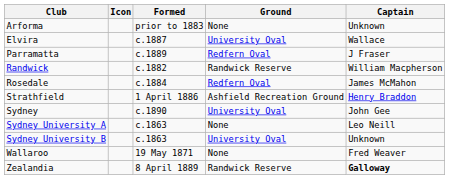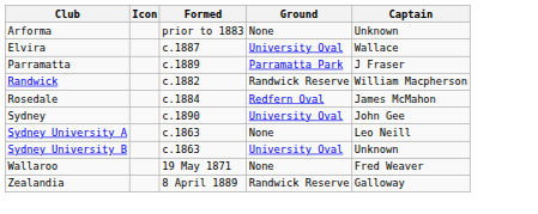 <table class="wikitable">
 <tr>
 <th>Club</th>
 <th>Icon</th>
 <th>Formed</th>
 <th>Ground</th>
 <th>Captain</th>
 </tr>
 <tr>
 <td>Arforma</td>
 <td></td>
 <td>prior to 1883</td>
 <td>None</td>
 <td>Unknown</td>
 </tr>
 <tr>
 <td>Elvira</td>
 <td></td>
 <td>c.1887</td>
 <td><a href='#'>University Oval</a></td>
 <td>Wallace</td>
 </tr>
 <tr>
 <td>Parramatta</td>
 <td></td>
 <td>c.1889</td>
-<td><a href='#'>Redfern Oval</a></td>
+<td><a href='#'>Parramatta Park</a></td>
 <td>J Fraser</td>
 </tr>
 <tr>
 <td><a href='#'>Randwick</a></td>
 <td></td>
 <td>c.1882</td>
 <td>Randwick Reserve</td>
 <td>William Macpherson</td>
 </tr>
 <tr>
 <td>Rosedale</td>
 <td></td>
 <td>c.1884</td>
 <td><a href='#'>Redfern Oval</a></td>
 <td>James McMahon</td>
-</tr>
-<tr>
-<td>Strathfield</td>
-<td></td>
-<td>1 April 1886</td>
-<td>Ashfield Recreation Ground</td>
-<td><a href='#'>Henry Braddon</a></td>
 </tr>
 <tr>
 <td>Sydney</td>
 <td></td>
 <td>c.1890</td>
 <td><a href='#'>University Oval</a></td>
 <td>John Gee</td>
 </tr>
 <tr>
 <td><a href='#'>Sydney University A</a></td>
 <td></td>
 <td>c.1863</td>
 <td>None</td>
 <td>Leo Neill</td>
 </tr>
 <tr>
 <td><a href='#'>Sydney University B</a></td>
 <td></td>
 <td>c.1863</td>
 <td><a href='#'>University Oval</a></td>
 <td>Unknown</td>
 </tr>
 <tr>
 <td>Wallaroo</td>
 <td></td>
 <td>19 May 1871</td>
 <td>None</td>
 <td>Fred Weaver</td>
 </tr>
 <tr>
 <td>Zealandia</td>
 <td></td>
 <td>8 April 1889</td>
 <td>Randwick Reserve</td>
-<td><strong>Galloway</strong></td>
+<td>Galloway</td>
 </tr>
 </table>
